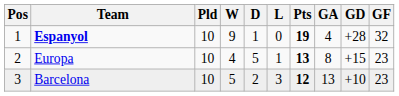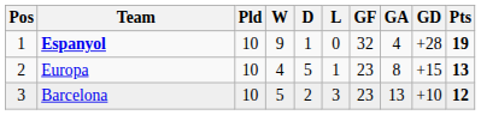 <table class="wikitable" style="text-align:center">
 <tr>
 <th width=20>Pos</th>
 <th width=185>Team</th>
 <th width=20>Pld</th>
 <th width=20>W</th>
 <th width=20>D</th>
 <th width=20>L</th>
-<th width=20>Pts</th>
+<th width=20>GF</th>
 <th width=20>GA</th>
 <th width=20>GD</th>
-<th width=20>GF</th>
+<th width=20>Pts</th>
 </tr>
 <tr align="center">
 <td>1</td>
 <td align="left"><strong><a href='#'>Espanyol</a></strong></td>
 <td>10</td>
 <td>9</td>
 <td>1</td>
 <td>0</td>
-<td><strong>19</strong></td>
+<td>32</td>
 <td>4</td>
 <td>+28</td>
-<td>32</td>
+<td><strong>19</strong></td>
 </tr>
 <tr align="center">
 <td>2</td>
 <td align="left"><a href='#'>Europa</a></td>
 <td>10</td>
 <td>4</td>
 <td>5</td>
 <td>1</td>
-<td><strong>13</strong></td>
+<td>23</td>
 <td>8</td>
 <td>+15</td>
-<td>23</td>
+<td><strong>13</strong></td>
 </tr>
 <tr align="center" bgcolor="#EFEFEF">
 <td>3</td>
 <td align="left"><a href='#'>Barcelona</a></td>
 <td>10</td>
 <td>5</td>
 <td>2</td>
 <td>3</td>
-<td><strong>12</strong></td>
+<td>23</td>
 <td>13</td>
 <td>+10</td>
-<td>23</td>
+<td><strong>12</strong></td>
 </tr>
 </table>
